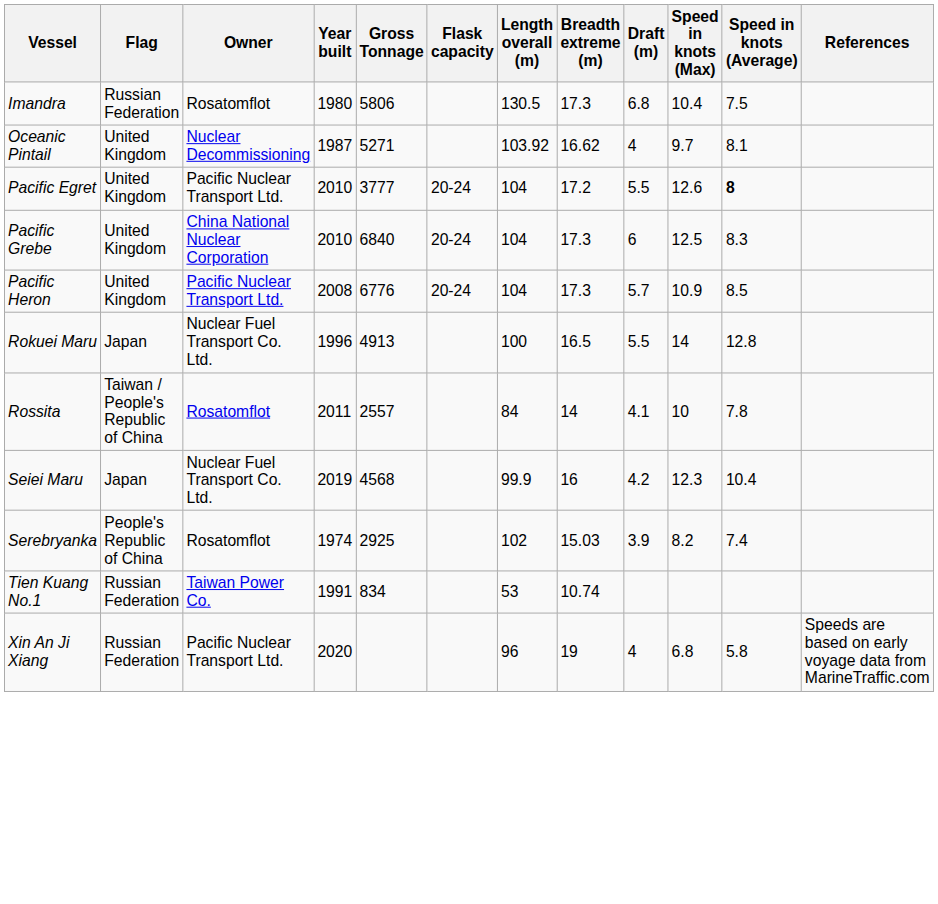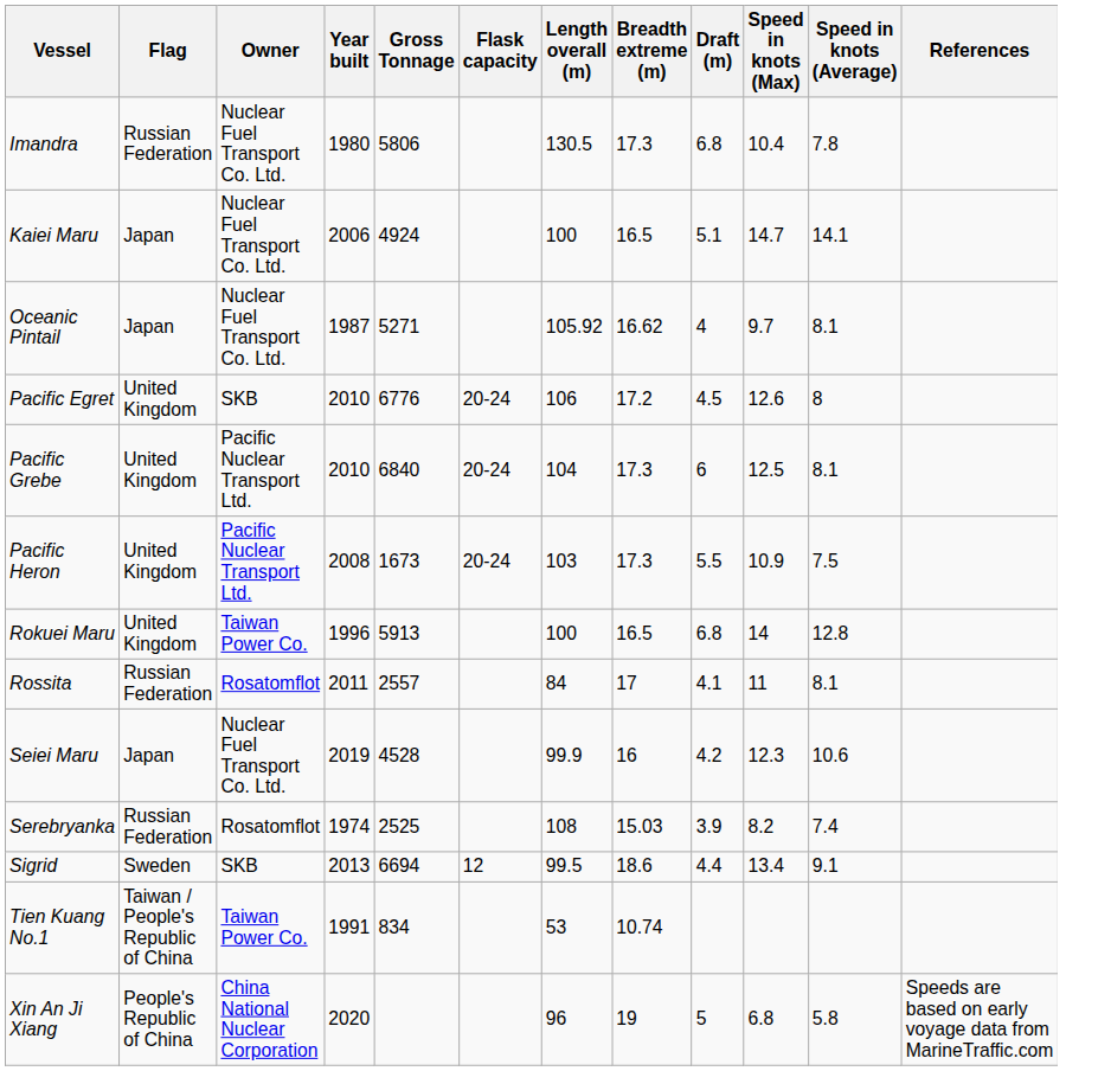 <table class="wikitable sortable">
 <tr>
 <th>Vessel</th>
 <th>Flag</th>
 <th>Owner</th>
 <th>Year built</th>
 <th>Gross Tonnage</th>
 <th>Flask capacity</th>
 <th>Length overall (m)</th>
 <th>Breadth extreme (m)</th>
 <th>Draft (m)</th>
 <th>Speed in knots (Max)</th>
 <th>Speed in knots (Average)</th>
 <th>References</th>
 </tr>
 <tr>
 <td><em>Imandra</em></td>
 <td> Russian Federation</td>
-<td>Rosatomflot</td>
+<td>Nuclear Fuel Transport Co. Ltd.</td>
 <td>1980</td>
 <td>5806</td>
 <td></td>
 <td>130.5</td>
 <td>17.3</td>
 <td>6.8</td>
 <td>10.4</td>
-<td>7.5</td>
+<td>7.8</td>
+<td></td>
+</tr>
+<tr>
+<td><em>Kaiei Maru</em></td>
+<td> Japan</td>
+<td>Nuclear Fuel Transport Co. Ltd.</td>
+<td>2006</td>
+<td>4924</td>
+<td></td>
+<td>100</td>
+<td>16.5</td>
+<td>5.1</td>
+<td>14.7</td>
+<td>14.1</td>
 <td></td>
 </tr>
 <tr>
 <td><em>Oceanic Pintail</em></td>
-<td> United Kingdom</td>
-<td><a href='#'>Nuclear Decommissioning</a></td>
+<td> Japan</td>
+<td>Nuclear Fuel Transport Co. Ltd.</td>
 <td>1987</td>
 <td>5271</td>
 <td></td>
-<td>103.92</td>
+<td>105.92</td>
 <td>16.62</td>
 <td>4</td>
 <td>9.7</td>
 <td>8.1</td>
 <td></td>
 </tr>
 <tr>
 <td><em>Pacific Egret</em></td>
 <td> United Kingdom</td>
-<td>Pacific Nuclear Transport Ltd.</td>
+<td>SKB</td>
 <td>2010</td>
-<td>3777</td>
+<td>6776</td>
 <td>20-24</td>
-<td>104</td>
+<td>106</td>
 <td>17.2</td>
-<td>5.5</td>
+<td>4.5</td>
 <td>12.6</td>
-<td><strong>8</strong></td>
+<td>8</td>
 <td></td>
 </tr>
 <tr>
 <td><em>Pacific Grebe</em></td>
 <td> United Kingdom</td>
-<td><a href='#'>China National Nuclear Corporation</a></td>
+<td>Pacific Nuclear Transport Ltd.</td>
 <td>2010</td>
 <td>6840</td>
 <td>20-24</td>
 <td>104</td>
 <td>17.3</td>
 <td>6</td>
 <td>12.5</td>
-<td>8.3</td>
+<td>8.1</td>
 <td></td>
 </tr>
 <tr>
 <td><em>Pacific Heron</em></td>
 <td> United Kingdom</td>
 <td><a href='#'>Pacific Nuclear Transport Ltd.</a></td>
 <td>2008</td>
-<td>6776</td>
+<td>1673</td>
 <td>20-24</td>
-<td>104</td>
+<td>103</td>
 <td>17.3</td>
-<td>5.7</td>
+<td>5.5</td>
 <td>10.9</td>
-<td>8.5</td>
+<td>7.5</td>
 <td></td>
 </tr>
 <tr>
 <td><em>Rokuei Maru</em></td>
-<td> Japan</td>
-<td>Nuclear Fuel Transport Co. Ltd.</td>
+<td> United Kingdom</td>
+<td><a href='#'>Taiwan Power Co.</a></td>
 <td>1996</td>
-<td>4913</td>
+<td>5913</td>
 <td></td>
 <td>100</td>
 <td>16.5</td>
-<td>5.5</td>
+<td>6.8</td>
 <td>14</td>
 <td>12.8</td>
 <td></td>
 </tr>
 <tr>
 <td><em>Rossita</em></td>
-<td> Taiwan / People's Republic of China</td>
+<td> Russian Federation</td>
 <td><a href='#'>Rosatomflot</a></td>
 <td>2011</td>
 <td>2557</td>
 <td></td>
 <td>84</td>
-<td>14</td>
+<td>17</td>
 <td>4.1</td>
-<td>10</td>
-<td>7.8</td>
+<td>11</td>
+<td>8.1</td>
 <td></td>
 </tr>
 <tr>
 <td><em>Seiei Maru</em></td>
 <td> Japan</td>
 <td>Nuclear Fuel Transport Co. Ltd.</td>
 <td>2019</td>
-<td>4568</td>
+<td>4528</td>
 <td></td>
 <td>99.9</td>
 <td>16</td>
 <td>4.2</td>
 <td>12.3</td>
-<td>10.4</td>
+<td>10.6</td>
 <td></td>
 </tr>
 <tr>
 <td><em>Serebryanka</em></td>
-<td> People's Republic of China</td>
+<td> Russian Federation</td>
 <td>Rosatomflot</td>
 <td>1974</td>
-<td>2925</td>
+<td>2525</td>
 <td></td>
-<td>102</td>
+<td>108</td>
 <td>15.03</td>
 <td>3.9</td>
 <td>8.2</td>
 <td>7.4</td>
 <td></td>
 </tr>
 <tr>
+<td><em>Sigrid</em></td>
+<td> Sweden</td>
+<td>SKB</td>
+<td>2013</td>
+<td>6694</td>
+<td>12</td>
+<td>99.5</td>
+<td>18.6</td>
+<td>4.4</td>
+<td>13.4</td>
+<td>9.1</td>
+<td></td>
+</tr>
+<tr>
 <td><em>Tien Kuang No.1</em></td>
-<td> Russian Federation</td>
+<td> Taiwan / People's Republic of China</td>
 <td><a href='#'>Taiwan Power Co.</a></td>
 <td>1991</td>
 <td>834</td>
 <td></td>
 <td>53</td>
 <td>10.74</td>
 <td></td>
 <td></td>
 <td></td>
 <td></td>
 </tr>
 <tr>
 <td><em>Xin An Ji Xiang</em></td>
-<td> Russian Federation</td>
-<td>Pacific Nuclear Transport Ltd.</td>
+<td> People's Republic of China</td>
+<td><a href='#'>China National Nuclear Corporation</a></td>
 <td>2020</td>
 <td></td>
 <td></td>
 <td>96</td>
 <td>19</td>
-<td>4</td>
+<td>5</td>
 <td>6.8</td>
 <td>5.8</td>
 <td> Speeds are based on early voyage data from MarineTraffic.com</td>
 </tr>
 </table>
